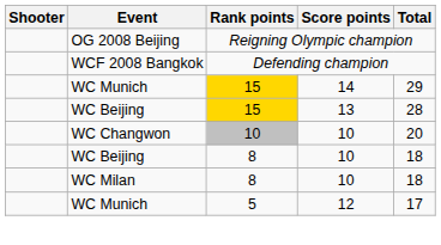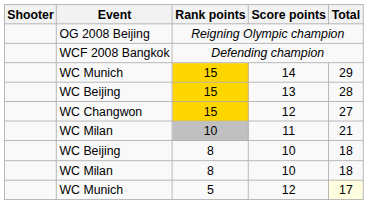 <table class="wikitable" style="font-size: 95%">
 <tr>
 <th>Shooter</th>
 <th>Event</th>
 <th>Rank points</th>
 <th>Score points</th>
 <th>Total</th>
 </tr>
 <tr>
 <td></td>
 <td>OG 2008 Beijing</td>
 <td colspan=3 style="text-align: center"><em>Reigning Olympic champion</em></td>
 </tr>
 <tr>
 <td></td>
 <td>WCF 2008 Bangkok</td>
 <td colspan=3 style="text-align: center"><em>Defending champion</em></td>
 </tr>
 <tr>
 <td></td>
 <td>WC Munich</td>
 <td style="text-align: center; background: gold">15</td>
 <td style="text-align: center">14</td>
 <td style="text-align: center">29</td>
 </tr>
 <tr>
 <td></td>
 <td>WC Beijing</td>
 <td style="text-align: center; background: gold">15</td>
 <td style="text-align: center">13</td>
 <td style="text-align: center">28</td>
 </tr>
 <tr>
 <td></td>
 <td>WC Changwon</td>
+<td style="text-align: center; background: gold">15</td>
+<td style="text-align: center">12</td>
+<td style="text-align: center">27</td>
+</tr>
+<tr>
+<td></td>
+<td>WC Milan</td>
 <td style="text-align: center; background: silver">10</td>
-<td style="text-align: center">10</td>
-<td style="text-align: center">20</td>
+<td style="text-align: center">11</td>
+<td style="text-align: center">21</td>
 </tr>
 <tr>
 <td></td>
 <td>WC Beijing</td>
 <td style="text-align: center; background: bronze">8</td>
 <td style="text-align: center">10</td>
 <td style="text-align: center">18</td>
 </tr>
 <tr>
 <td></td>
 <td>WC Milan</td>
 <td style="text-align: center; background: bronze">8</td>
 <td style="text-align: center">10</td>
 <td style="text-align: center">18</td>
 </tr>
 <tr>
 <td></td>
 <td>WC Munich</td>
 <td style="text-align: center">5</td>
 <td style="text-align: center">12</td>
-<td style="text-align: center">17</td>
+<td style="background: lightyellow; text-align: center">17</td>
 </tr>
 </table>
